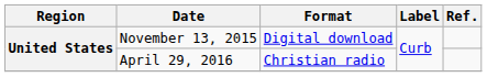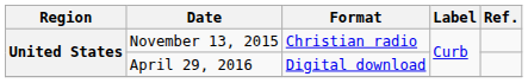 <table class="wikitable plainrowheaders">
 <tr>
 <th scope="col">Region</th>
 <th scope="col">Date</th>
 <th scope="col">Format</th>
 <th scope="col">Label</th>
 <th scope="col">Ref.</th>
 </tr>
 <tr>
 <th scope="row" rowspan="2">United States</th>
 <td>November 13, 2015</td>
-<td><a href='#'>Digital download</a></td>
+<td><a href='#'>Christian radio</a></td>
 <td rowspan="2"><a href='#'>Curb</a></td>
 <td></td>
 </tr>
 <tr>
 <td>April 29, 2016</td>
-<td><a href='#'>Christian radio</a></td>
+<td><a href='#'>Digital download</a></td>
 <td></td>
 </tr>
 <tr>
 </tr>
 </table>
